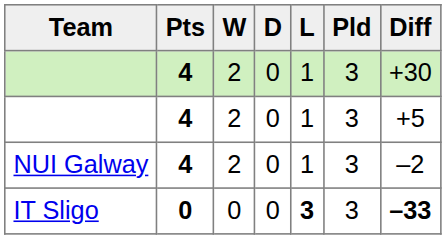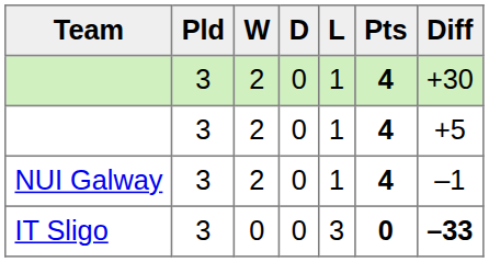 <table style=border-collapse:collapse border=1 cellspacing=0 cellpadding=5>
 <tr align=center bgcolor=#efefef>
 <th>Team</th>
-<th>Pts</th>
+<th>Pld</th>
 <th>W</th>
 <th>D</th>
 <th>L</th>
-<th>Pld</th>
+<th>Pts</th>
 <th>Diff</th>
 </tr>
 <tr align=center style="background:#D0F0C0;">
 <td style="text-align:left;"> </td>
-<td><strong>4</strong></td>
+<td>3</td>
 <td>2</td>
 <td>0</td>
 <td>1</td>
-<td>3</td>
+<td><strong>4</strong></td>
 <td>+30</td>
 </tr>
 <tr align=center style="background:#FFFFFF;">
 <td style="text-align:left;"> </td>
-<td><strong>4</strong></td>
+<td>3</td>
 <td>2</td>
 <td>0</td>
 <td>1</td>
-<td>3</td>
+<td><strong>4</strong></td>
 <td>+5</td>
 </tr>
 <tr align=center style="background:#FFFFFF;">
 <td style="text-align:left;"> <a href='#'>NUI Galway</a></td>
-<td><strong>4</strong></td>
+<td>3</td>
 <td>2</td>
 <td>0</td>
 <td>1</td>
-<td>3</td>
-<td>–2</td>
+<td><strong>4</strong></td>
+<td>–1</td>
 </tr>
 <tr align=center style="background:#FFFFFF;">
 <td style="text-align:left;"> <a href='#'>IT Sligo</a></td>
-<td><strong>0</strong></td>
+<td>3</td>
 <td>0</td>
 <td>0</td>
-<td><strong>3</strong></td>
 <td>3</td>
+<td><strong>0</strong></td>
 <td><strong>–33</strong></td>
 </tr>
 </table>
